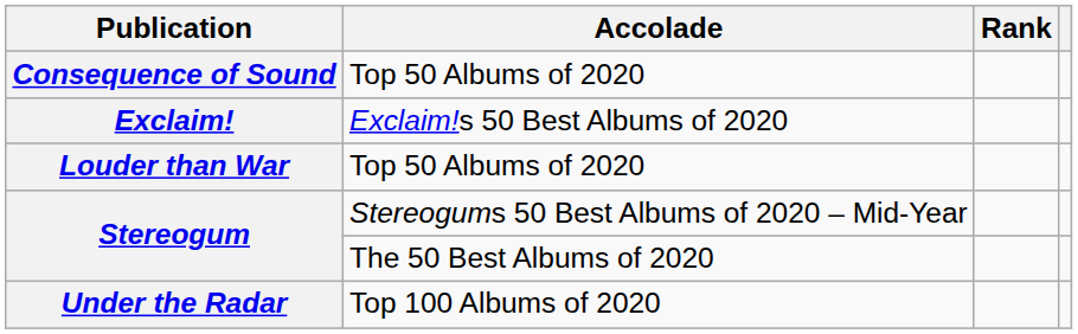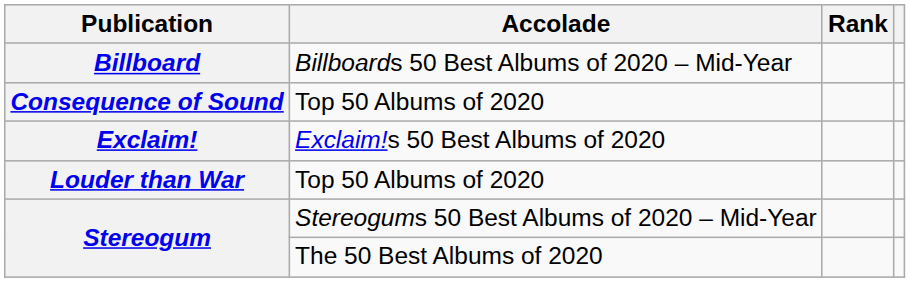 <table class="wikitable sortable plainrowheaders">
 <tr>
 <th scope="col">Publication</th>
 <th scope="col">Accolade</th>
 <th scope="col">Rank</th>
 <th scope="col" class="unsortable"></th>
+</tr>
+<tr>
+<th scope="row"><em><a href='#'>Billboard</a></em></th>
+<td><em>Billboard</em>s 50 Best Albums of 2020 – Mid-Year</td>
+<td></td>
+<td></td>
 </tr>
 <tr>
 <th scope="row"><em><a href='#'>Consequence of Sound</a></em></th>
 <td>Top 50 Albums of 2020</td>
 <td></td>
 <td></td>
 </tr>
 <tr>
 <th scope="row"><em><a href='#'>Exclaim!</a></em></th>
 <td><em><a href='#'>Exclaim!</a></em>s 50 Best Albums of 2020</td>
 <td></td>
 <td></td>
 </tr>
 <tr>
 <th scope="row"><em><a href='#'>Louder than War</a></em></th>
 <td>Top 50 Albums of 2020</td>
 <td></td>
 <td></td>
 </tr>
 <tr>
 <th scope="row" rowspan="2"><em><a href='#'>Stereogum</a></em></th>
 <td><em>Stereogum</em>s 50 Best Albums of 2020 – Mid-Year</td>
 <td></td>
 <td></td>
 </tr>
 <tr>
 <td>The 50 Best Albums of 2020</td>
 <td></td>
 <td></td>
 </tr>
-<tr>
-<th scope="row"><em><a href='#'>Under the Radar</a></em></th>
-<td>Top 100 Albums of 2020</td>
-<td></td>
-<td></td>
-</tr>
 </table>
